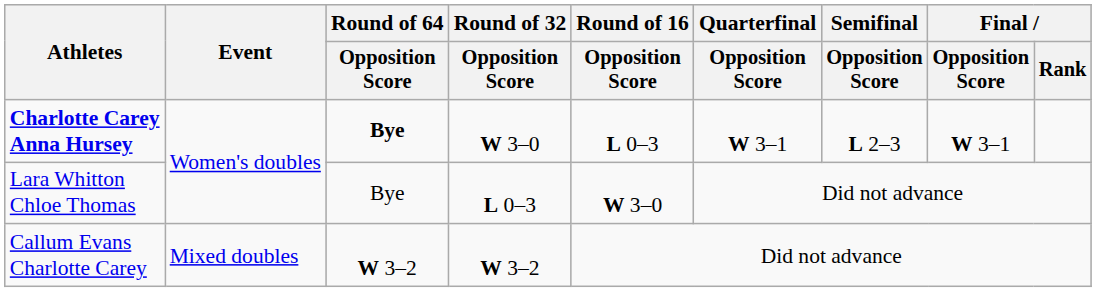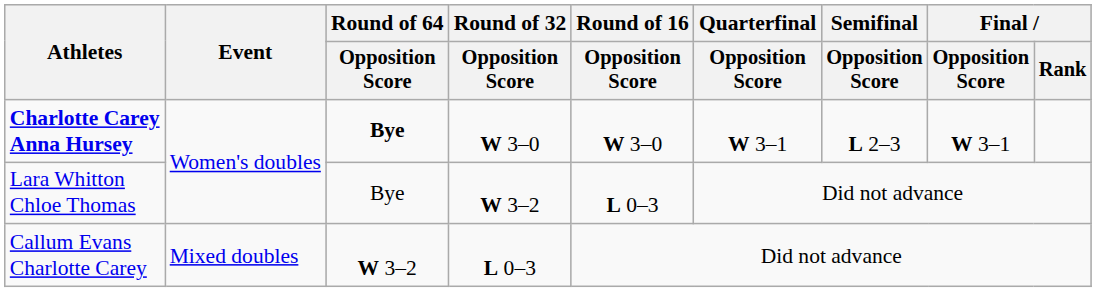 <table class=wikitable style=font-size:88%;text-align:center>
 <tr>
 <th rowspan=2>Athletes</th>
 <th rowspan=2>Event</th>
 <th>Round of 64</th>
 <th>Round of 32</th>
 <th>Round of 16</th>
 <th>Quarterfinal</th>
 <th>Semifinal</th>
 <th colspan=2>Final / </th>
 </tr>
 <tr style=font-size:95%>
 <th>Opposition<br>Score</th>
 <th>Opposition<br>Score</th>
 <th>Opposition<br>Score</th>
 <th>Opposition<br>Score</th>
 <th>Opposition<br>Score</th>
 <th>Opposition<br>Score</th>
 <th>Rank</th>
 </tr>
 <tr>
 <td align=left><strong><a href='#'>Charlotte Carey</a><br><a href='#'>Anna Hursey</a></strong></td>
 <td align=left rowspan=2><a href='#'>Women's doubles</a></td>
 <td><strong>Bye</strong></td>
 <td><br><strong>W</strong> 3–0</td>
-<td><br><strong>L</strong> 0–3</td>
+<td><br><strong>W</strong> 3–0</td>
 <td><br><strong>W</strong> 3–1</td>
 <td><br><strong>L</strong> 2–3</td>
 <td><br><strong>W</strong> 3–1</td>
 <td></td>
 </tr>
 <tr>
 <td align=left><a href='#'>Lara Whitton</a><br><a href='#'>Chloe Thomas</a></td>
 <td>Bye</td>
+<td><br><strong>W</strong> 3–2</td>
 <td><br><strong>L</strong> 0–3</td>
-<td><br><strong>W</strong> 3–0</td>
 <td colspan=4>Did not advance</td>
 </tr>
 <tr>
 <td align=left><a href='#'>Callum Evans</a><br><a href='#'>Charlotte Carey</a></td>
 <td align=left><a href='#'>Mixed doubles</a></td>
 <td><br><strong>W</strong> 3–2</td>
-<td><br><strong>W</strong> 3–2</td>
+<td><br><strong>L</strong> 0–3</td>
 <td colspan=5>Did not advance</td>
 </tr>
 </table>
